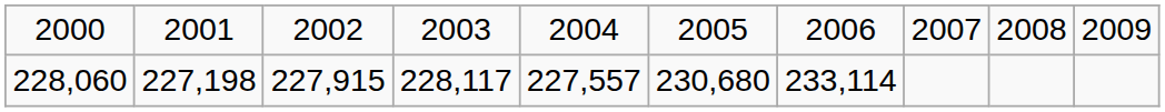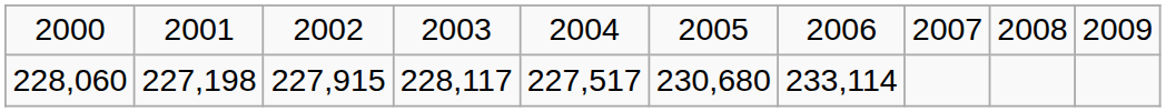 <table class="wikitable" style="text-align:center">
 <tr>
 <td>2000</td>
 <td>2001</td>
 <td>2002</td>
 <td>2003</td>
 <td>2004</td>
 <td>2005</td>
 <td>2006</td>
 <td>2007</td>
 <td>2008</td>
 <td>2009</td>
 </tr>
 <tr>
 <td>228,060</td>
 <td>227,198</td>
 <td>227,915</td>
 <td>228,117</td>
-<td>227,557</td>
+<td>227,517</td>
 <td>230,680</td>
 <td>233,114</td>
 <td></td>
 <td></td>
 <td></td>
 </tr>
 </table>
